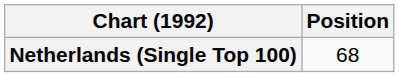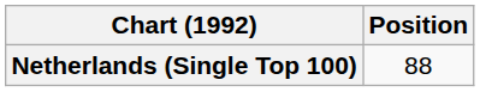 <table class="wikitable plainrowheaders" style="text-align:center">
 <tr>
 <th>Chart (1992)</th>
 <th>Position</th>
 </tr>
 <tr>
 <th scope="row">Netherlands (Single Top 100)</th>
-<td>68</td>
+<td>88</td>
 </tr>
 </table>
